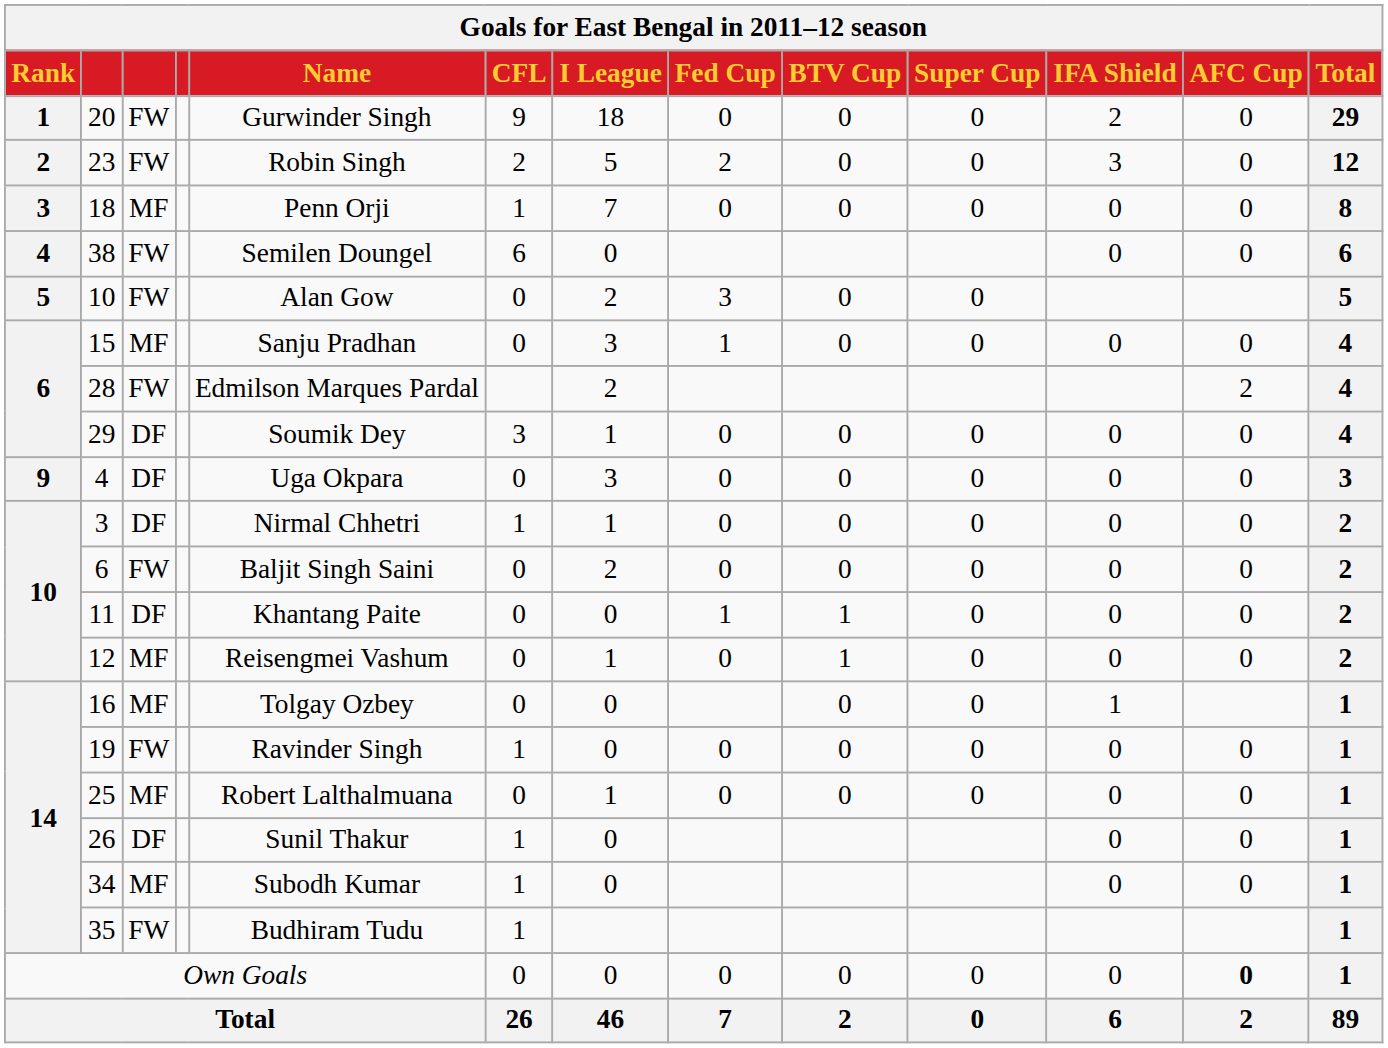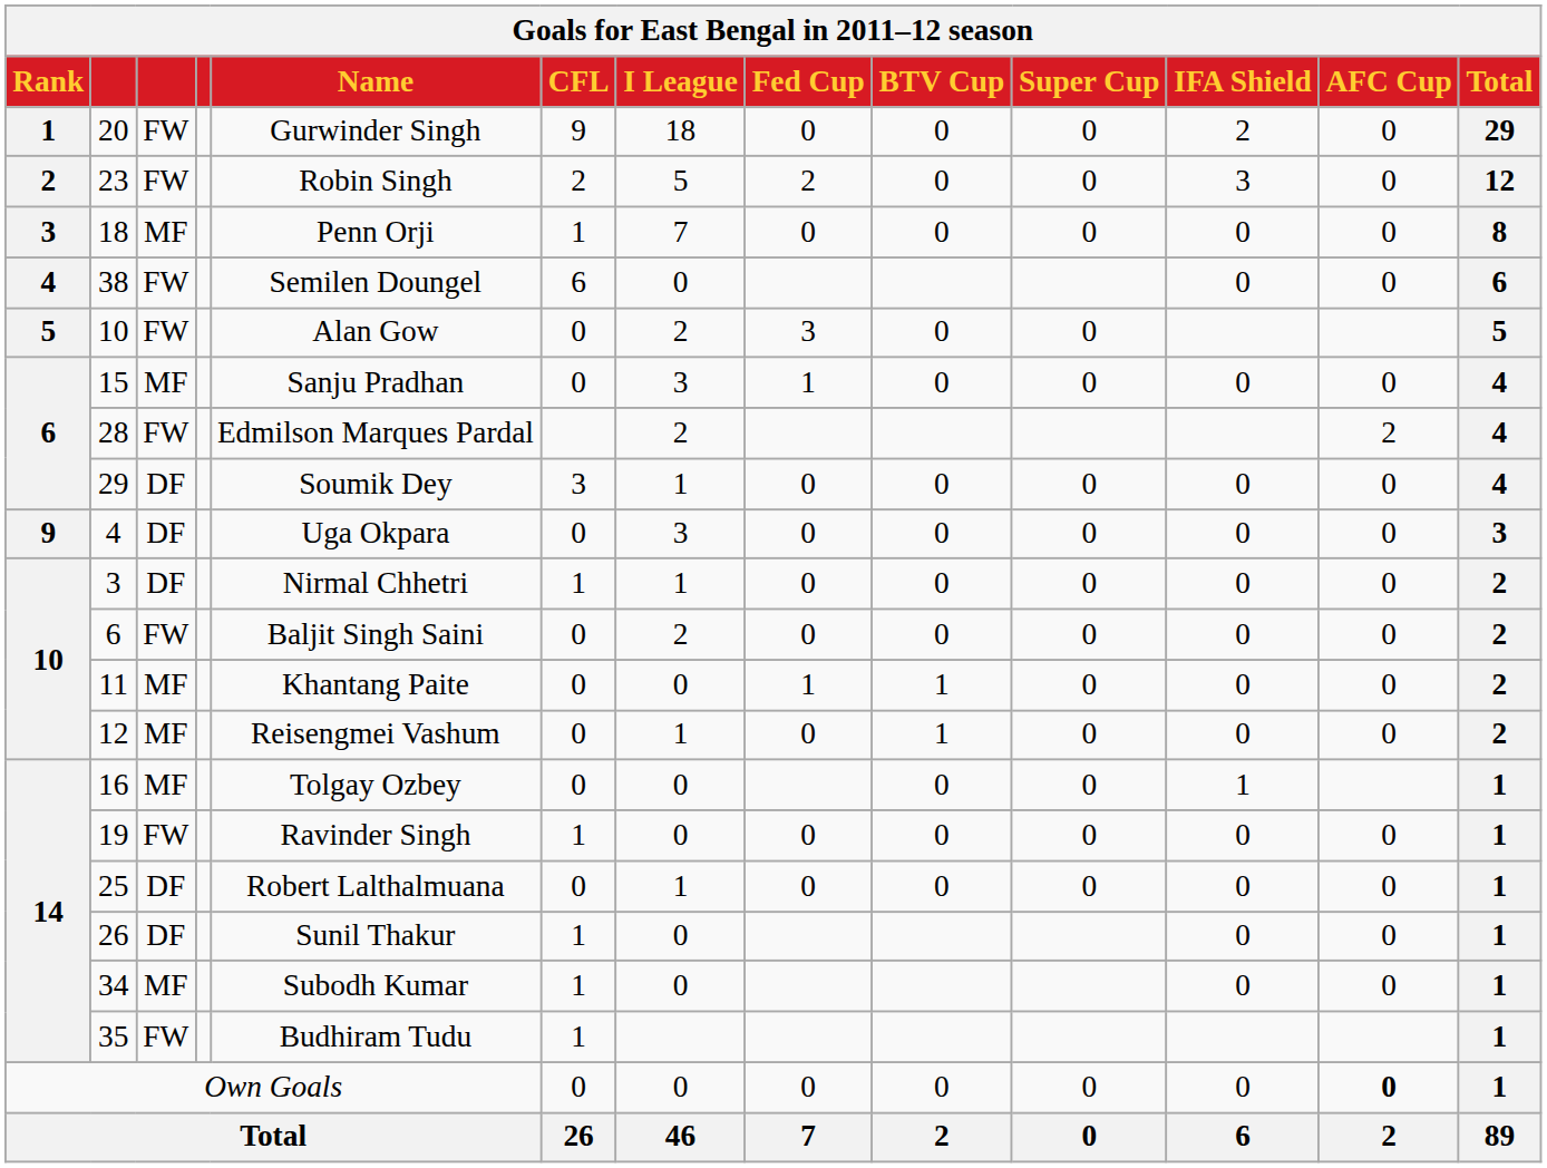 <table class="wikitable" style="text-align:center; font-size:90%">
 <tr>
 <th colspan="13">Goals for East Bengal in 2011–12 season</th>
 </tr>
 <tr>
 <th style="background:#d71a23; color:#ffcd31; text-align:center;">Rank</th>
 <th style="background:#d71a23; color:#ffcd31; text-align:center;"></th>
 <th style="background:#d71a23; color:#ffcd31; text-align:center;"></th>
 <th style="background:#d71a23; color:#ffcd31; text-align:center;"></th>
 <th style="background:#d71a23; color:#ffcd31; text-align:center;">Name</th>
 <th style="background:#d71a23; color:#ffcd31; text-align:center;">CFL</th>
 <th style="background:#d71a23; color:#ffcd31; text-align:center;">I League</th>
 <th style="background:#d71a23; color:#ffcd31; text-align:center;">Fed Cup</th>
 <th style="background:#d71a23; color:#ffcd31; text-align:center;">BTV Cup</th>
 <th style="background:#d71a23; color:#ffcd31; text-align:center;">Super Cup</th>
 <th style="background:#d71a23; color:#ffcd31; text-align:center;">IFA Shield</th>
 <th style="background:#d71a23; color:#ffcd31; text-align:center;">AFC Cup</th>
 <th style="background:#d71a23; color:#ffcd31; text-align:center;">Total</th>
 </tr>
 <tr>
 <th>1</th>
 <td>20</td>
 <td>FW</td>
 <td></td>
 <td>Gurwinder Singh</td>
 <td>9</td>
 <td>18</td>
 <td>0</td>
 <td>0</td>
 <td>0</td>
 <td>2</td>
 <td>0</td>
 <th>29</th>
 </tr>
 <tr>
 <th>2</th>
 <td>23</td>
 <td>FW</td>
 <td></td>
 <td>Robin Singh</td>
 <td>2</td>
 <td>5</td>
 <td>2</td>
 <td>0</td>
 <td>0</td>
 <td>3</td>
 <td>0</td>
 <th>12</th>
 </tr>
 <tr>
 <th>3</th>
 <td>18</td>
 <td>MF</td>
 <td></td>
 <td>Penn Orji</td>
 <td>1</td>
 <td>7</td>
 <td>0</td>
 <td>0</td>
 <td>0</td>
 <td>0</td>
 <td>0</td>
 <th>8</th>
 </tr>
 <tr>
 <th>4</th>
 <td>38</td>
 <td>FW</td>
 <td></td>
 <td>Semilen Doungel</td>
 <td>6</td>
 <td>0</td>
 <td></td>
 <td></td>
 <td></td>
 <td>0</td>
 <td>0</td>
 <th>6</th>
 </tr>
 <tr>
 <th>5</th>
 <td>10</td>
 <td>FW</td>
 <td></td>
 <td>Alan Gow</td>
 <td>0</td>
 <td>2</td>
 <td>3</td>
 <td>0</td>
 <td>0</td>
 <td></td>
 <td></td>
 <th>5</th>
 </tr>
 <tr>
 <th rowspan="3">6</th>
 <td>15</td>
 <td>MF</td>
 <td></td>
 <td>Sanju Pradhan</td>
 <td>0</td>
 <td>3</td>
 <td>1</td>
 <td>0</td>
 <td>0</td>
 <td>0</td>
 <td>0</td>
 <th>4</th>
 </tr>
 <tr>
 <td>28</td>
 <td>FW</td>
 <td></td>
 <td>Edmilson Marques Pardal</td>
 <td></td>
 <td>2</td>
 <td></td>
 <td></td>
 <td></td>
 <td></td>
 <td>2</td>
 <th>4</th>
 </tr>
 <tr>
 <td>29</td>
 <td>DF</td>
 <td></td>
 <td>Soumik Dey</td>
 <td>3</td>
 <td>1</td>
 <td>0</td>
 <td>0</td>
 <td>0</td>
 <td>0</td>
 <td>0</td>
 <th>4</th>
 </tr>
 <tr>
 <th>9</th>
 <td>4</td>
 <td>DF</td>
 <td></td>
 <td>Uga Okpara</td>
 <td>0</td>
 <td>3</td>
 <td>0</td>
 <td>0</td>
 <td>0</td>
 <td>0</td>
 <td>0</td>
 <th>3</th>
 </tr>
 <tr>
 <th rowspan="4">10</th>
 <td>3</td>
 <td>DF</td>
 <td></td>
 <td>Nirmal Chhetri</td>
 <td>1</td>
 <td>1</td>
 <td>0</td>
 <td>0</td>
 <td>0</td>
 <td>0</td>
 <td>0</td>
 <th>2</th>
 </tr>
 <tr>
 <td>6</td>
 <td>FW</td>
 <td></td>
 <td>Baljit Singh Saini</td>
 <td>0</td>
 <td>2</td>
 <td>0</td>
 <td>0</td>
 <td>0</td>
 <td>0</td>
 <td>0</td>
 <th>2</th>
 </tr>
 <tr>
 <td>11</td>
-<td>DF</td>
+<td>MF</td>
 <td></td>
 <td>Khantang Paite</td>
 <td>0</td>
 <td>0</td>
 <td>1</td>
 <td>1</td>
 <td>0</td>
 <td>0</td>
 <td>0</td>
 <th>2</th>
 </tr>
 <tr>
 <td>12</td>
 <td>MF</td>
 <td></td>
 <td>Reisengmei Vashum</td>
 <td>0</td>
 <td>1</td>
 <td>0</td>
 <td>1</td>
 <td>0</td>
 <td>0</td>
 <td>0</td>
 <th>2</th>
 </tr>
 <tr>
 <th rowspan="6">14</th>
 <td>16</td>
 <td>MF</td>
 <td></td>
 <td>Tolgay Ozbey</td>
 <td>0</td>
 <td>0</td>
 <td></td>
 <td>0</td>
 <td>0</td>
 <td>1</td>
 <td></td>
 <th>1</th>
 </tr>
 <tr>
 <td>19</td>
 <td>FW</td>
 <td></td>
 <td>Ravinder Singh</td>
 <td>1</td>
 <td>0</td>
 <td>0</td>
 <td>0</td>
 <td>0</td>
 <td>0</td>
 <td>0</td>
 <th>1</th>
 </tr>
 <tr>
 <td>25</td>
-<td>MF</td>
+<td>DF</td>
 <td></td>
 <td>Robert Lalthalmuana</td>
 <td>0</td>
 <td>1</td>
 <td>0</td>
 <td>0</td>
 <td>0</td>
 <td>0</td>
 <td>0</td>
 <th>1</th>
 </tr>
 <tr>
 <td>26</td>
 <td>DF</td>
 <td></td>
 <td>Sunil Thakur</td>
 <td>1</td>
 <td>0</td>
 <td></td>
 <td></td>
 <td></td>
 <td>0</td>
 <td>0</td>
 <th>1</th>
 </tr>
 <tr>
 <td>34</td>
 <td>MF</td>
 <td></td>
 <td>Subodh Kumar</td>
 <td>1</td>
 <td>0</td>
 <td></td>
 <td></td>
 <td></td>
 <td>0</td>
 <td>0</td>
 <th>1</th>
 </tr>
 <tr>
 <td>35</td>
 <td>FW</td>
 <td></td>
 <td>Budhiram Tudu</td>
 <td>1</td>
 <td></td>
 <td></td>
 <td></td>
 <td></td>
 <td></td>
 <td></td>
 <th>1</th>
 </tr>
 <tr>
 <td colspan="5"><em>Own Goals</em></td>
 <td>0</td>
 <td>0</td>
 <td>0</td>
 <td>0</td>
 <td>0</td>
 <td>0</td>
 <td><strong>0</strong></td>
 <th>1</th>
 </tr>
 <tr>
 <th colspan="5">Total</th>
 <th>26</th>
 <th>46</th>
 <th>7</th>
 <th>2</th>
 <th>0</th>
 <th>6</th>
 <th>2</th>
 <th>89</th>
 </tr>
 </table>
